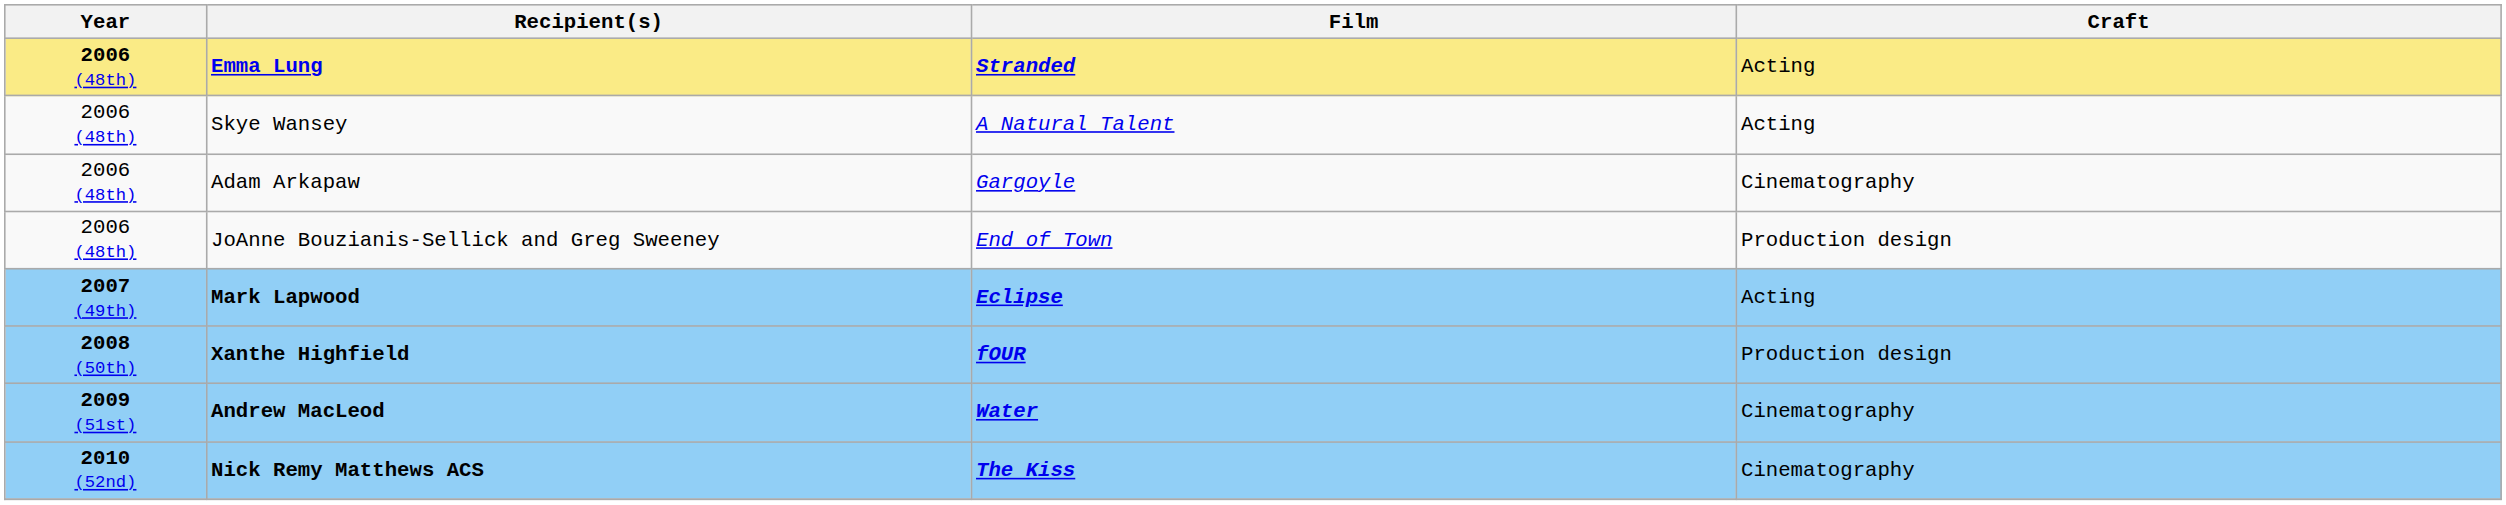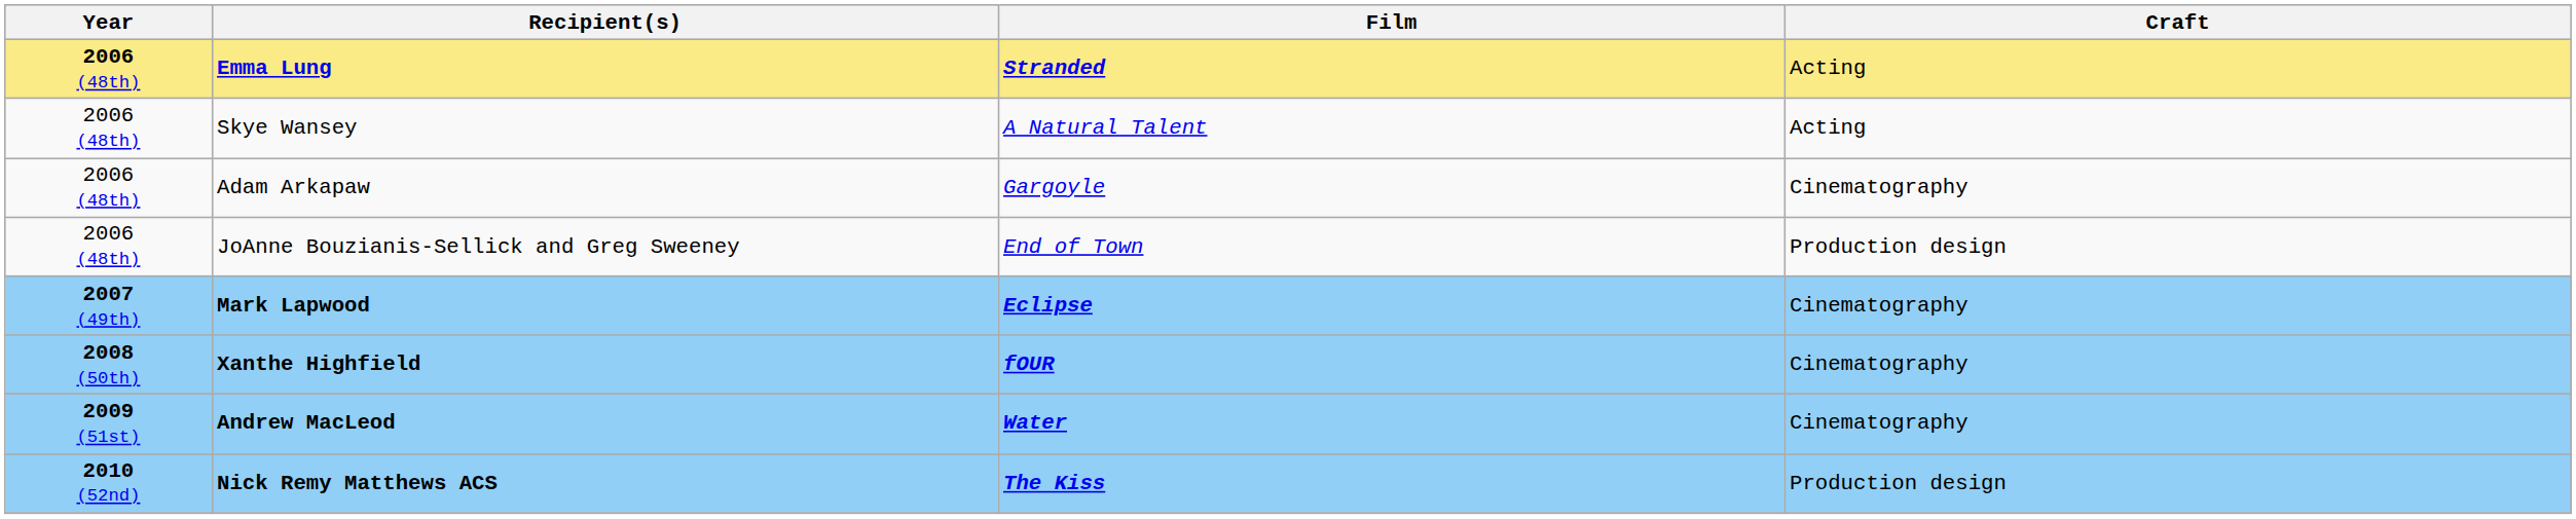 <table class="sortable wikitable">
 <tr>
 <th width="5%">Year</th>
 <th width="19%">Recipient(s)</th>
 <th width="19%">Film</th>
 <th width="19%">Craft</th>
 </tr>
 <tr style="background:#FAEB86">
 <td align="center"><strong>2006</strong><br><small><a href='#'>(48th)</a></small></td>
 <td><strong><a href='#'>Emma Lung</a></strong></td>
 <td><strong><em><a href='#'>Stranded</a></em></strong></td>
 <td>Acting</td>
 </tr>
 <tr>
 <td align="center">2006<br><small><a href='#'>(48th)</a></small></td>
 <td>Skye Wansey</td>
 <td><em><a href='#'>A Natural Talent</a></em></td>
 <td>Acting</td>
 </tr>
 <tr>
 <td align="center">2006<br><small><a href='#'>(48th)</a></small></td>
 <td>Adam Arkapaw</td>
 <td><em><a href='#'>Gargoyle</a></em></td>
 <td>Cinematography</td>
 </tr>
 <tr>
 <td align="center">2006<br><small><a href='#'>(48th)</a></small></td>
 <td>JoAnne Bouzianis-Sellick and Greg Sweeney</td>
 <td><em><a href='#'>End of Town</a></em></td>
 <td>Production design</td>
 </tr>
 <tr style="background:#91CFF6">
 <td align="center"><strong>2007</strong><br><small><a href='#'>(49th)</a></small></td>
 <td><strong>Mark Lapwood</strong></td>
 <td><strong><em><a href='#'>Eclipse</a></em></strong></td>
-<td>Acting</td>
+<td>Cinematography</td>
 </tr>
 <tr style="background:#91CFF6">
 <td align="center"><strong>2008</strong><br><small><a href='#'>(50th)</a></small></td>
 <td><strong>Xanthe Highfield</strong></td>
 <td><strong><em><a href='#'>fOUR</a></em></strong></td>
-<td>Production design</td>
+<td>Cinematography</td>
 </tr>
 <tr style="background:#91CFF6">
 <td align="center"><strong>2009</strong><br><small><a href='#'>(51st)</a></small></td>
 <td><strong>Andrew MacLeod</strong></td>
 <td><strong><em><a href='#'>Water</a></em></strong></td>
 <td>Cinematography</td>
 </tr>
 <tr style="background:#91CFF6">
 <td align="center"><strong>2010</strong><br><small><a href='#'>(52nd)</a></small></td>
 <td><strong>Nick Remy Matthews ACS</strong></td>
 <td><strong><em><a href='#'>The Kiss</a></em></strong></td>
-<td>Cinematography</td>
+<td>Production design</td>
 </tr>
 <tr>
 </tr>
 </table>
